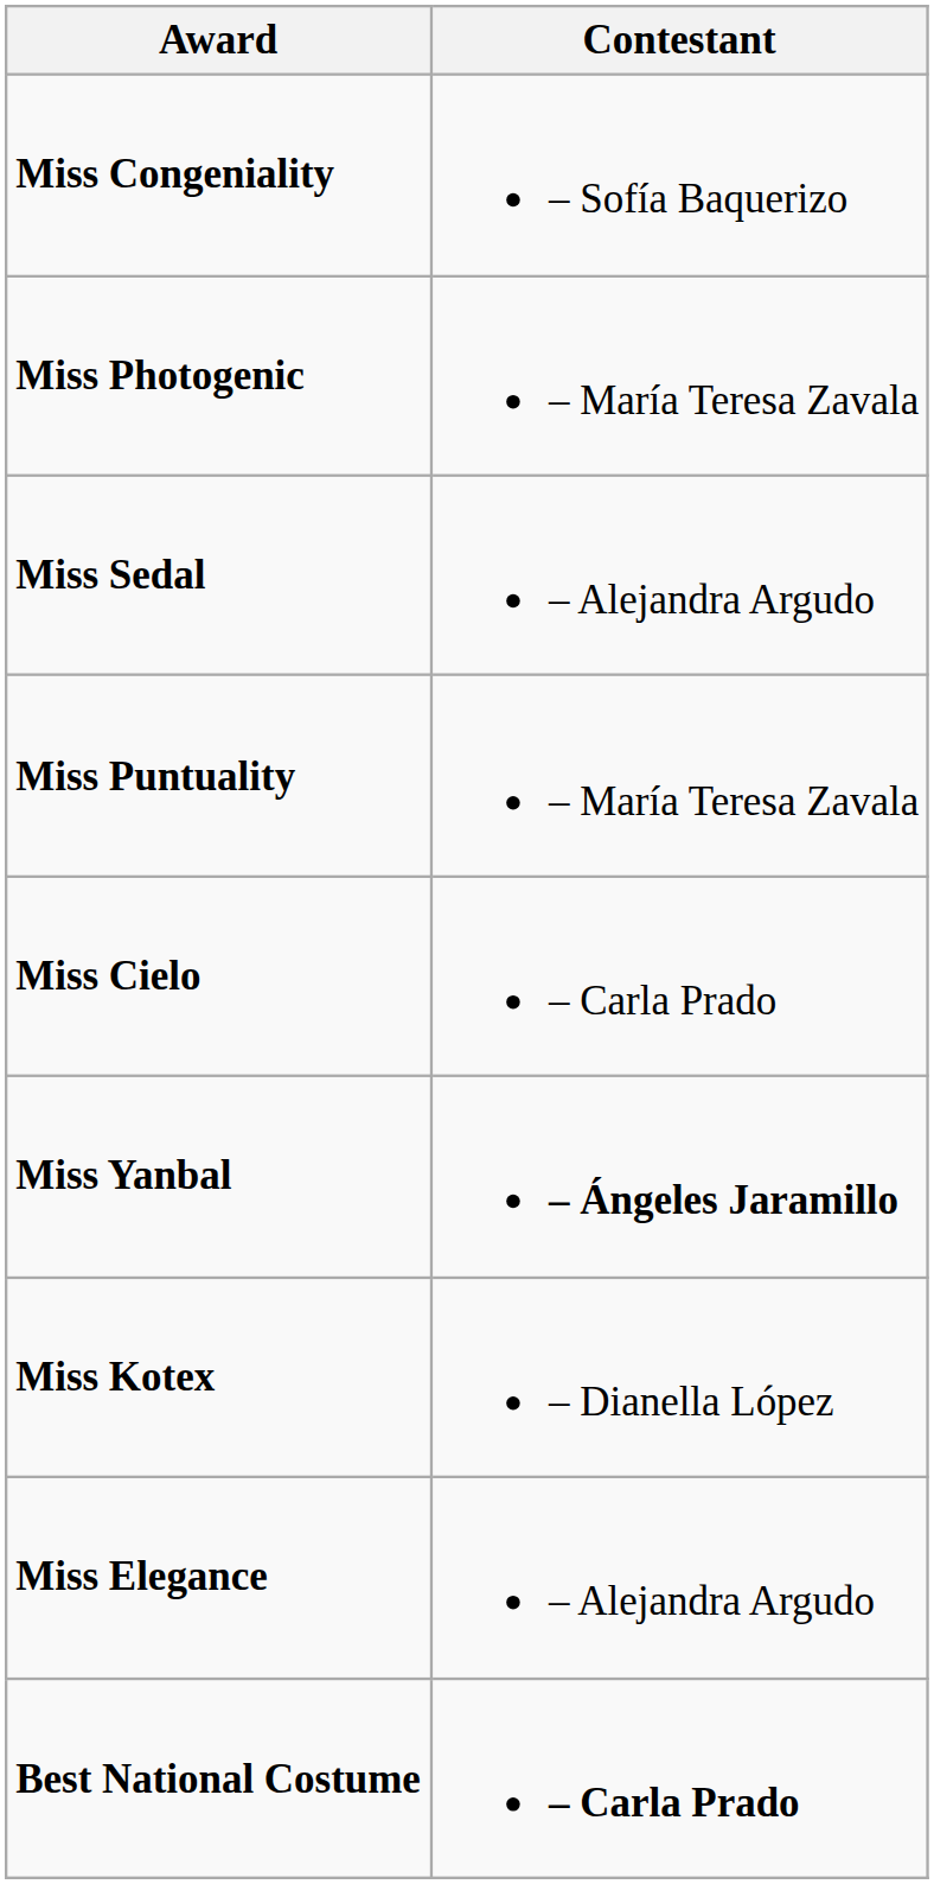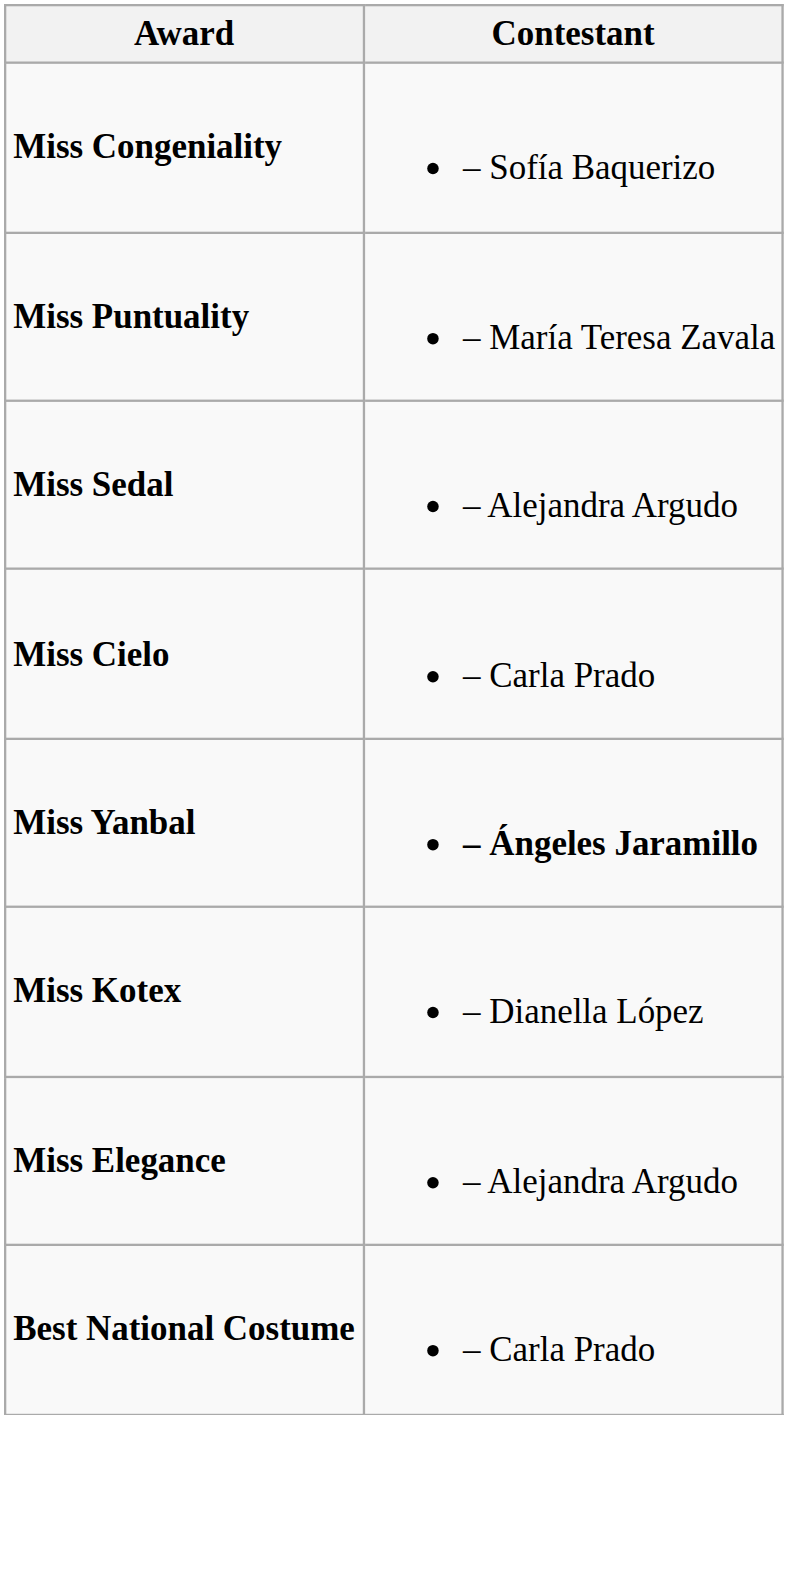 <table class="wikitable sortable" style="font-size: 95%;">
 <tr>
 <th>Award</th>
 <th>Contestant</th>
 </tr>
 <tr>
 <td><strong>Miss Congeniality</strong></td>
 <td><br><ul><li> – Sofía Baquerizo</li></ul></td>
 </tr>
 <tr>
-<td><strong>Miss Photogenic</strong></td>
+<td><strong>Miss Puntuality</strong></td>
 <td><br><ul><li> – María Teresa Zavala</li></ul></td>
 </tr>
 <tr>
 <td><strong>Miss Sedal</strong></td>
 <td><br><ul><li> – Alejandra Argudo</li></ul></td>
-</tr>
-<tr>
-<td><strong>Miss Puntuality</strong></td>
-<td><br><ul><li> – María Teresa Zavala</li></ul></td>
 </tr>
 <tr>
 <td><strong>Miss Cielo</strong></td>
 <td><br><ul><li> – Carla Prado</li></ul></td>
 </tr>
 <tr>
 <td><strong>Miss Yanbal</strong></td>
 <td><strong><br><ul><li> – Ángeles Jaramillo</li></ul></strong></td>
 </tr>
 <tr>
 <td><strong>Miss Kotex</strong></td>
 <td><br><ul><li> – Dianella López</li></ul></td>
 </tr>
 <tr>
 <td><strong>Miss Elegance</strong></td>
 <td><br><ul><li> – Alejandra Argudo</li></ul></td>
 </tr>
 <tr>
 <td><strong>Best National Costume</strong></td>
-<td><strong><br><ul><li> – Carla Prado</li></ul></strong></td>
+<td><br><ul><li> – Carla Prado</li></ul></td>
 </tr>
 <tr>
 </tr>
 </table>
